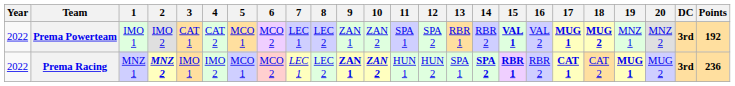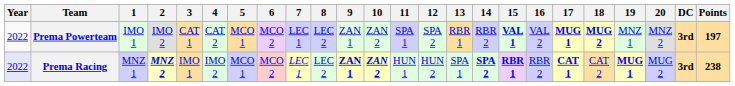 <table class="wikitable" style="text-align:center; font-size:85%">
 <tr>
 <th>Year</th>
 <th>Team</th>
 <th>1</th>
 <th>2</th>
 <th>3</th>
 <th>4</th>
 <th>5</th>
 <th>6</th>
 <th>7</th>
 <th>8</th>
 <th>9</th>
 <th>10</th>
 <th>11</th>
 <th>12</th>
 <th>13</th>
 <th>14</th>
 <th>15</th>
 <th>16</th>
 <th>17</th>
 <th>18</th>
 <th>19</th>
 <th>20</th>
 <th>DC</th>
 <th>Points</th>
 </tr>
 <tr>
 <td id=2021R><a href='#'>2022</a></td>
 <th nowrap><a href='#'>Prema Powerteam</a></th>
 <td style="background:#DFFFDF;"><a href='#'>IMO<br>1</a><br></td>
 <td style="background:#DFDFDF;"><a href='#'>IMO<br>2</a><br></td>
 <td style="background:#FFDF9F;"><a href='#'>CAT<br>1</a><br></td>
 <td style="background:#DFFFDF;"><a href='#'>CAT<br>2</a><br></td>
 <td style="background:#FFDF9F;"><a href='#'>MCO<br>1</a><br></td>
 <td style="background:#EFCFFF;"><a href='#'>MCO<br>2</a><br></td>
 <td style="background:#CFCFFF;"><a href='#'>LEC<br>1</a><br></td>
 <td style="background:#CFCFFF;"><a href='#'>LEC<br>2</a><br></td>
 <td style="background:#DFFFDF;"><a href='#'>ZAN<br>1</a><br></td>
 <td style="background:#DFFFDF;"><a href='#'>ZAN<br>2</a><br></td>
 <td style="background:#CFCFFF;"><a href='#'>SPA<br>1</a><br></td>
 <td style="background:#DFFFDF;"><a href='#'>SPA<br>2</a><br></td>
 <td style="background:#FFDF9F;"><a href='#'>RBR<br>1</a><br></td>
 <td style="background:#CFCFFF;"><a href='#'>RBR<br>2</a><br></td>
 <td style="background:#DFFFDF;"><strong><a href='#'>VAL<br>1</a><br></strong></td>
 <td style="background:#CFCFFF;"><a href='#'>VAL<br>2</a><br></td>
 <td style="background:#FFFFBF;"><strong><a href='#'>MUG<br>1</a></strong><br></td>
 <td style="background:#FFFFBF;"><strong><a href='#'>MUG<br>2</a></strong><br></td>
 <td style="background:#DFFFDF;"><a href='#'>MNZ<br>1</a><br></td>
 <td style="background:#DFDFDF;"><a href='#'>MNZ<br>2</a><br></td>
 <th style="background:#FFDF9F;">3rd</th>
-<th style="background:#FFDF9F;">192</th>
+<th style="background:#FFDF9F;">197</th>
 </tr>
 <tr>
-<td id=2022F><a href='#'>2022</a></td>
+<td id=2022F style="background: lavender;"><a href='#'>2022</a></td>
 <th nowrap><a href='#'>Prema Racing</a></th>
 <td style="background:#CFCFFF;"><a href='#'>MNZ<br>1</a><br></td>
 <td style="background:#FFFFBF;"><strong><em><a href='#'>MNZ<br>2</a></em></strong><br></td>
 <td style="background:#FFDF9F;"><a href='#'>IMO<br>1</a><br></td>
 <td style="background:#DFFFDF;"><a href='#'>IMO<br>2</a><br></td>
 <td style="background:#CFCFFF;"><a href='#'>MCO<br>1</a><br></td>
 <td style="background:#FFCFCF;"><a href='#'>MCO<br>2</a><br></td>
 <td style="background:#FFFFBF;"><em><a href='#'>LEC<br>1</a></em><br></td>
 <td style="background:#DFFFDF;"><a href='#'>LEC<br>2</a><br></td>
 <td style="background:#FFFFBF;"><strong><a href='#'>ZAN<br>1</a></strong><br></td>
 <td style="background:#FFFFBF;"><strong><em><a href='#'>ZAN<br>2</a></em></strong><br></td>
 <td style="background:#DFFFDF;"><a href='#'>HUN<br>1</a><br></td>
 <td style="background:#DFFFDF;"><a href='#'>HUN<br>2</a><br></td>
 <td style="background:#DFFFDF;"><a href='#'>SPA<br>1</a><br></td>
 <td style="background:#DFFFDF;"><strong><a href='#'>SPA<br>2</a></strong><br></td>
 <td style="background:#EFCFFF;"><strong><a href='#'>RBR<br>1</a></strong><br></td>
 <td style="background:#CFCFFF;"><a href='#'>RBR<br>2</a><br></td>
 <td style="background:#FFFFBF;"><strong><a href='#'>CAT<br>1</a></strong><br></td>
 <td style="background:#FFDF9F;"><a href='#'>CAT<br>2</a><br></td>
 <td style="background:#FFFFBF;"><strong><a href='#'>MUG<br>1</a></strong><br></td>
 <td style="background:#CFCFFF;"><a href='#'>MUG<br>2</a><br></td>
 <th style="background:#FFDF9F;">3rd</th>
-<th style="background:#FFDF9F;">236</th>
+<th style="background:#FFDF9F;">238</th>
 </tr>
 </table>
